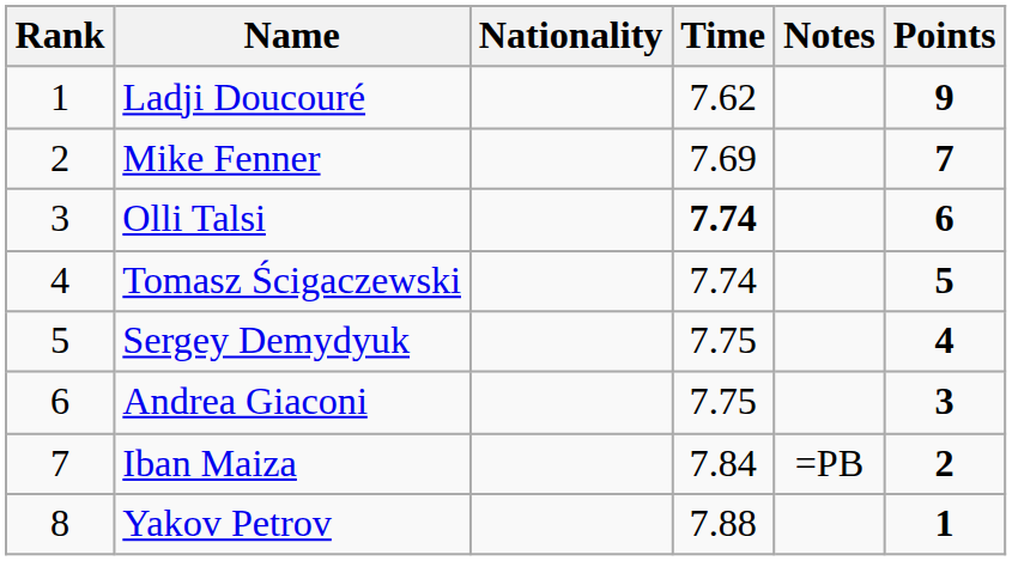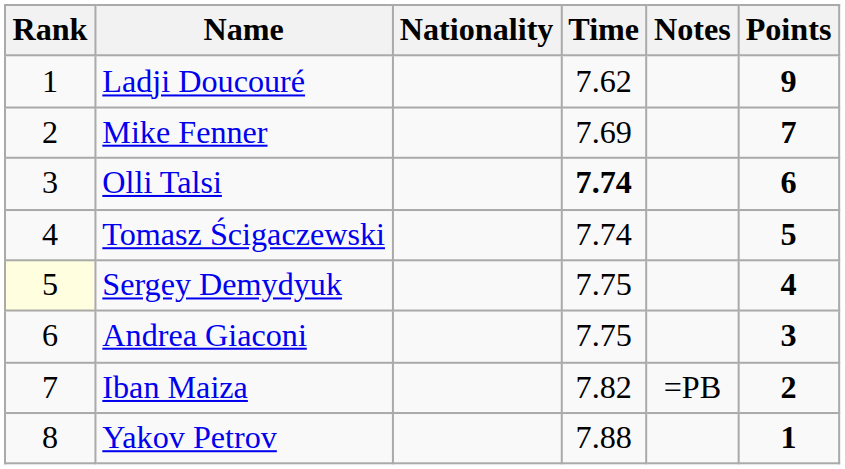 <table class="wikitable sortable" style="text-align:center">
 <tr>
 <th>Rank</th>
 <th>Name</th>
 <th>Nationality</th>
 <th>Time</th>
 <th>Notes</th>
 <th>Points</th>
 </tr>
 <tr>
 <td>1</td>
 <td align=left><a href='#'>Ladji Doucouré</a></td>
 <td align=left></td>
 <td>7.62</td>
 <td></td>
 <td><strong>9</strong></td>
 </tr>
 <tr>
 <td>2</td>
 <td align=left><a href='#'>Mike Fenner</a></td>
 <td align=left></td>
 <td>7.69</td>
 <td></td>
 <td><strong>7</strong></td>
 </tr>
 <tr>
 <td>3</td>
 <td align=left><a href='#'>Olli Talsi</a></td>
 <td align=left></td>
 <td><strong>7.74</strong></td>
 <td></td>
 <td><strong>6</strong></td>
 </tr>
 <tr>
 <td>4</td>
 <td align=left><a href='#'>Tomasz Ścigaczewski</a></td>
 <td align=left></td>
 <td>7.74</td>
 <td></td>
 <td><strong>5</strong></td>
 </tr>
 <tr>
-<td>5</td>
+<td style="background: lightyellow;">5</td>
 <td align=left><a href='#'>Sergey Demydyuk</a></td>
 <td align=left></td>
 <td>7.75</td>
 <td></td>
 <td><strong>4</strong></td>
 </tr>
 <tr>
 <td>6</td>
 <td align=left><a href='#'>Andrea Giaconi</a></td>
 <td align=left></td>
 <td>7.75</td>
 <td></td>
 <td><strong>3</strong></td>
 </tr>
 <tr>
 <td>7</td>
 <td align=left><a href='#'>Iban Maiza</a></td>
 <td align=left></td>
-<td>7.84</td>
+<td>7.82</td>
 <td>=PB</td>
 <td><strong>2</strong></td>
 </tr>
 <tr>
 <td>8</td>
 <td align=left><a href='#'>Yakov Petrov</a></td>
 <td align=left></td>
 <td>7.88</td>
 <td></td>
 <td><strong>1</strong></td>
 </tr>
 </table>
